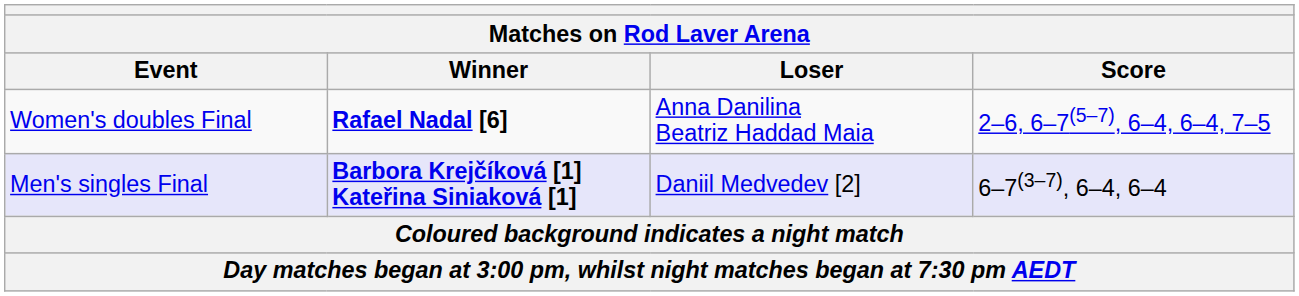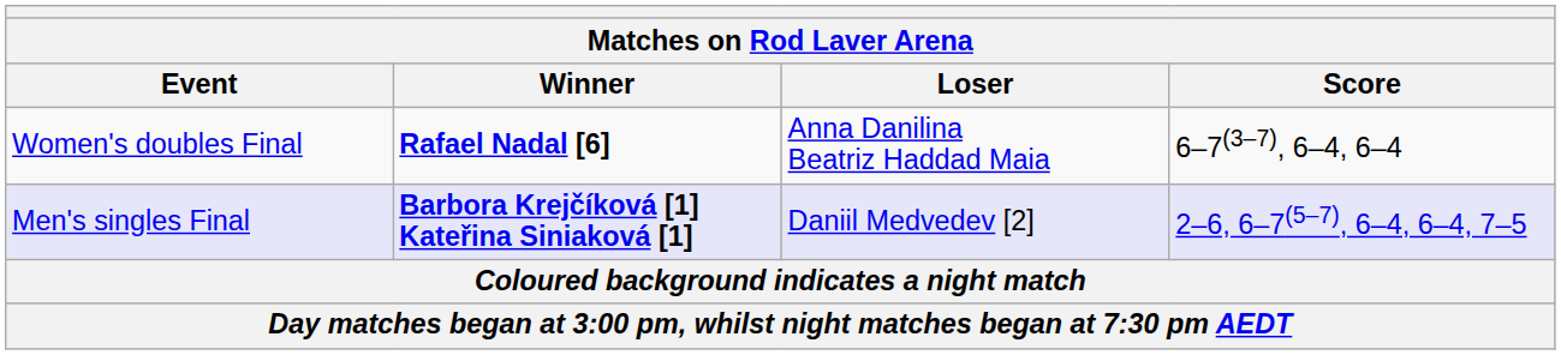 <table class="wikitable collapsible uncollapsed" style="margin:auto;">
 <tr>
 <th colspan=4></th>
 </tr>
 <tr>
 <th colspan=4><strong>Matches on <a href='#'>Rod Laver Arena</a></strong></th>
 </tr>
 <tr>
 <th style="width:220px;">Event</th>
 <th style="width:220px;">Winner</th>
 <th style="width:220px;">Loser</th>
 <th style="width:220px;">Score</th>
 </tr>
 <tr>
 <td><a href='#'>Women's doubles Final</a></td>
 <td><strong> <a href='#'>Rafael Nadal</a> [6]</strong></td>
 <td> <a href='#'>Anna Danilina</a><br> <a href='#'>Beatriz Haddad Maia</a></td>
-<td><a href='#'>2–6, 6–7<sup>(5–7)</sup>, 6–4, 6–4, 7–5</a></td>
+<td>6–7<sup>(3–7)</sup>, 6–4, 6–4</td>
 </tr>
 <tr bgcolor=lavender>
 <td><a href='#'>Men's singles Final</a></td>
 <td><strong> <a href='#'>Barbora Krejčíková</a> [1]</strong><br><strong> <a href='#'>Kateřina Siniaková</a> [1]</strong></td>
 <td> <a href='#'>Daniil Medvedev</a> [2]</td>
-<td>6–7<sup>(3–7)</sup>, 6–4, 6–4</td>
+<td><a href='#'>2–6, 6–7<sup>(5–7)</sup>, 6–4, 6–4, 7–5</a></td>
 </tr>
 <tr>
 <th colspan=4><em>Coloured background indicates a night match</em></th>
 </tr>
 <tr>
 <th colspan=4><em>Day matches began at 3:00 pm, whilst night matches began at 7:30 pm <a href='#'>AEDT</a></em></th>
 </tr>
 </table>
